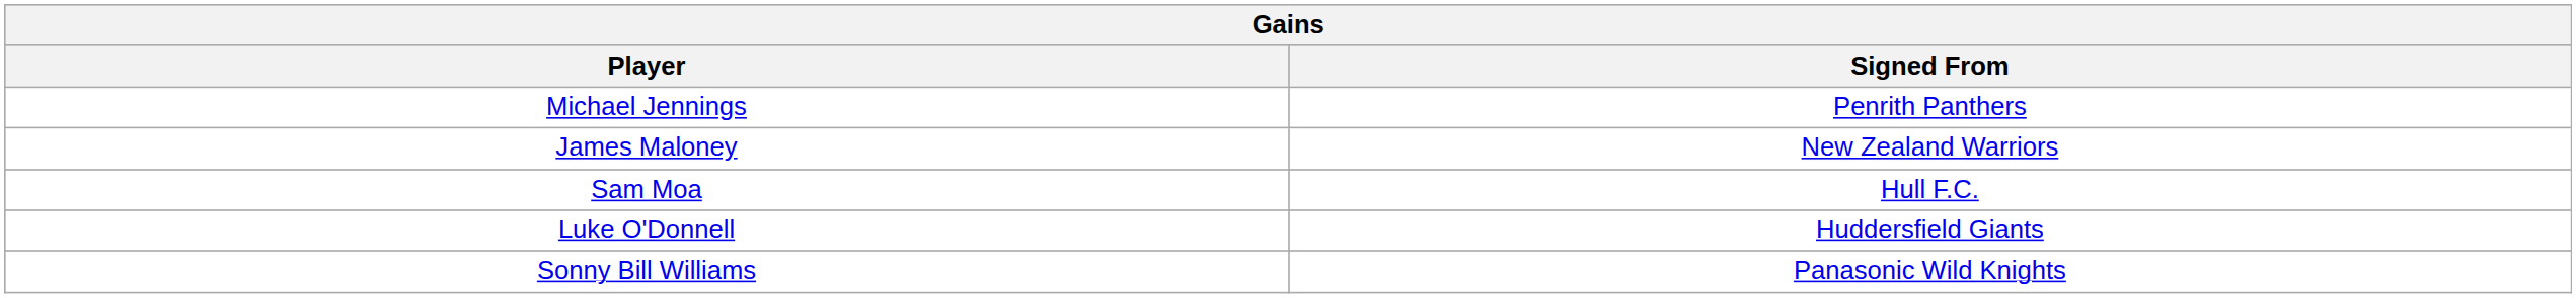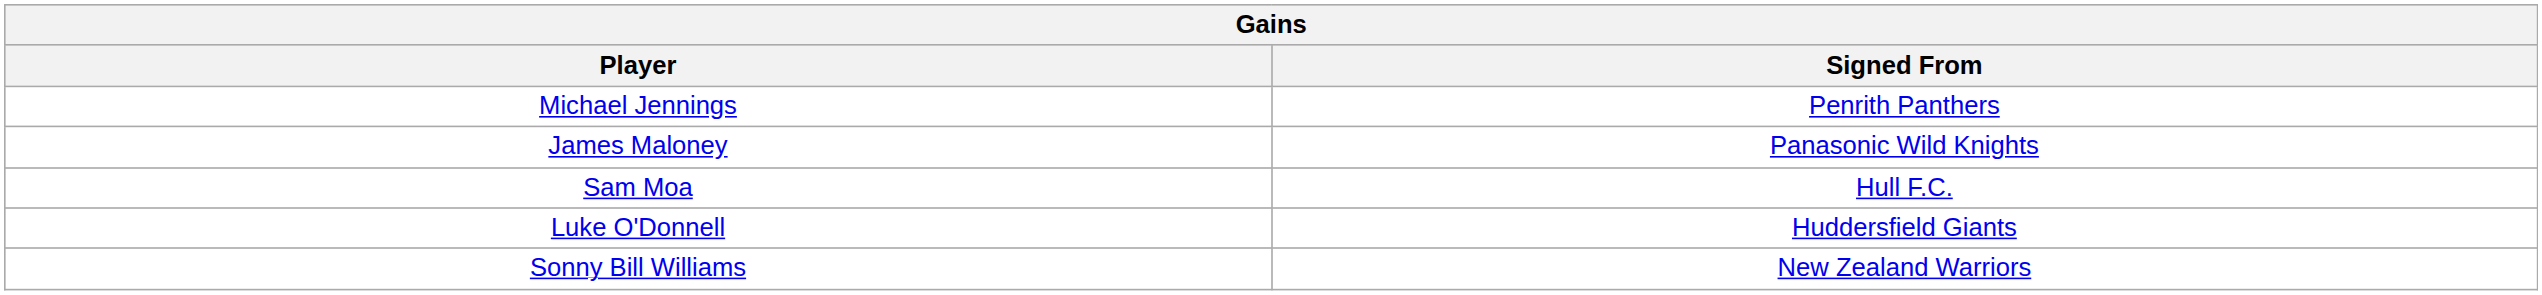 <table class="wikitable" style="width:100%;">
 <tr style="background:#EFEFEF;">
 <th colspan="100">Gains</th>
 </tr>
 <tr>
 <th width=50%>Player</th>
 <th width=50%>Signed From</th>
 </tr>
 <tr style="background:#FFF;">
 <td align=center><a href='#'>Michael Jennings</a></td>
 <td align=center><a href='#'>Penrith Panthers</a></td>
 </tr>
 <tr style="background:#FFF;">
 <td align=center><a href='#'>James Maloney</a></td>
-<td align=center><a href='#'>New Zealand Warriors</a></td>
+<td align=center><a href='#'>Panasonic Wild Knights</a></td>
 </tr>
 <tr style="background:#FFF;">
 <td align=center><a href='#'>Sam Moa</a></td>
 <td align=center><a href='#'>Hull F.C.</a></td>
 </tr>
 <tr style="background:#FFF;">
 <td align=center><a href='#'>Luke O'Donnell</a></td>
 <td align=center><a href='#'>Huddersfield Giants</a></td>
 </tr>
 <tr style="background:#FFF;">
 <td align=center><a href='#'>Sonny Bill Williams</a></td>
-<td align=center><a href='#'>Panasonic Wild Knights</a></td>
+<td align=center><a href='#'>New Zealand Warriors</a></td>
 </tr>
 </table>
